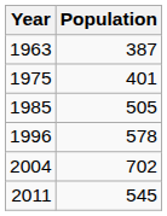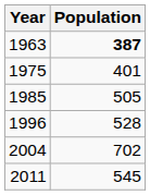 <table class="wikitable" style="line-height:1.1em;">
 <tr>
 <th>Year</th>
 <th>Population</th>
 </tr>
 <tr align="right">
 <td>1963</td>
-<td>387</td>
+<td><strong>387</strong></td>
 </tr>
 <tr align="right">
 <td>1975</td>
 <td>401</td>
 </tr>
 <tr align="right">
 <td>1985</td>
 <td>505</td>
 </tr>
 <tr align="right">
 <td>1996</td>
-<td>578</td>
+<td>528</td>
 </tr>
 <tr align="right">
 <td>2004</td>
 <td>702</td>
 </tr>
 <tr align="right">
 <td>2011</td>
 <td>545</td>
 </tr>
 </table>
